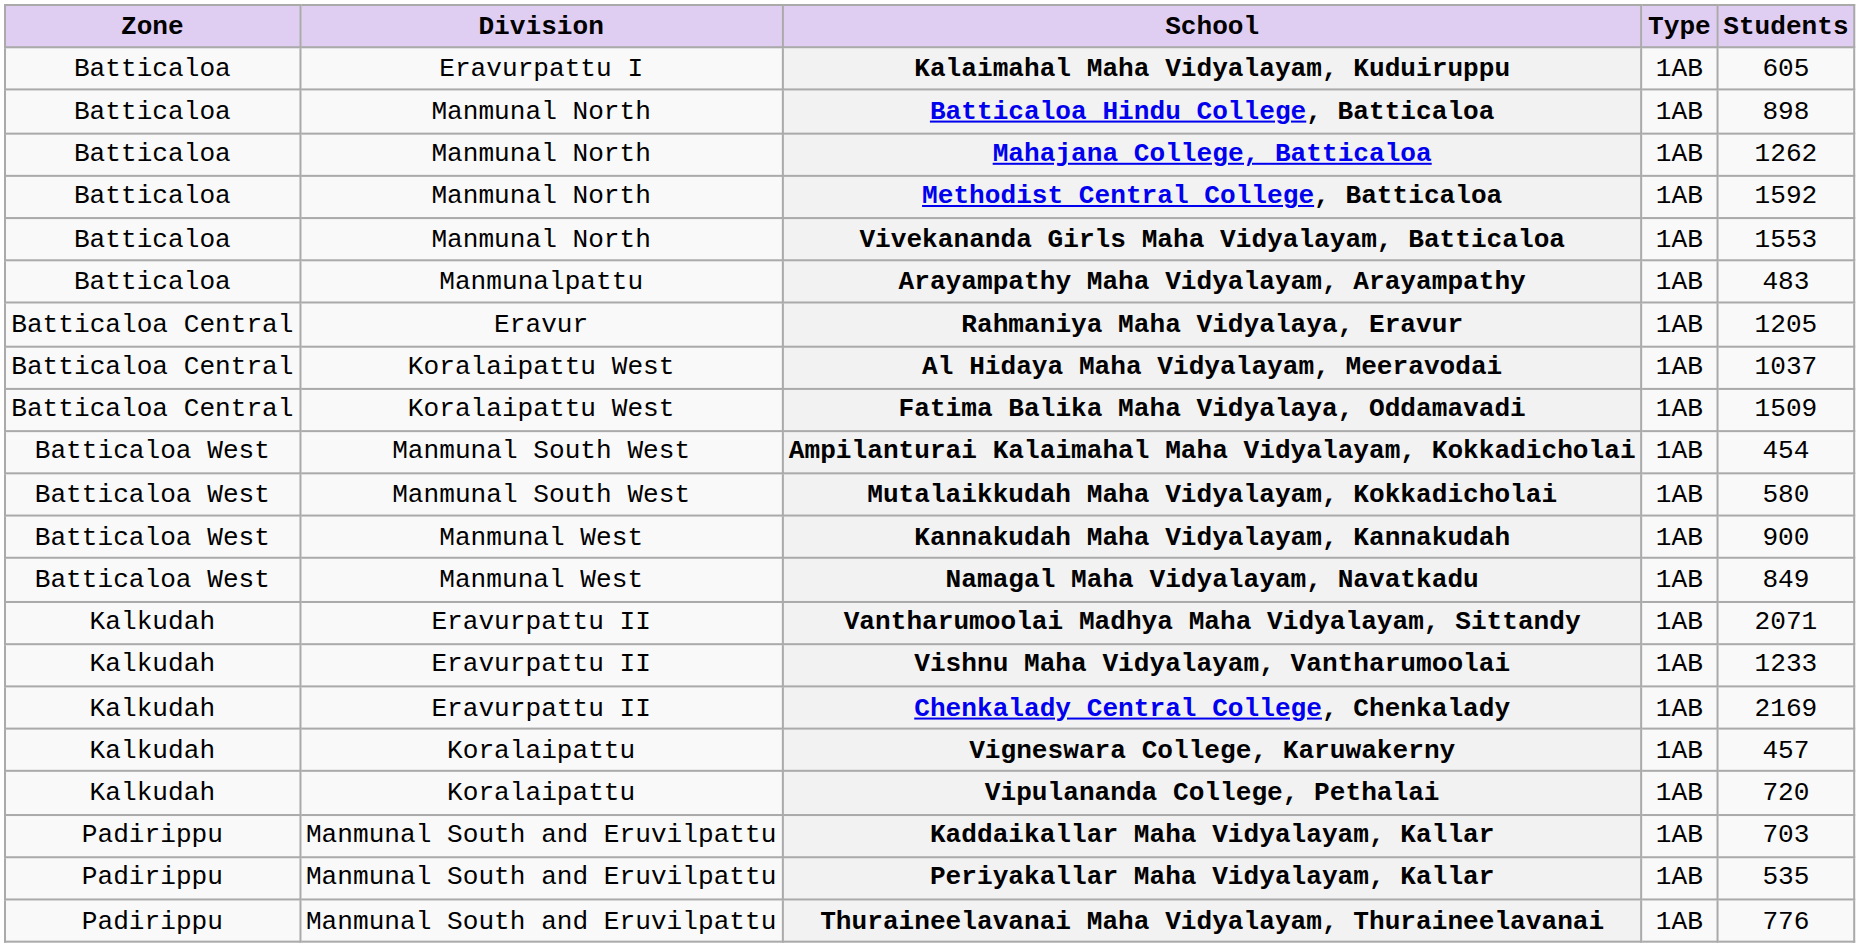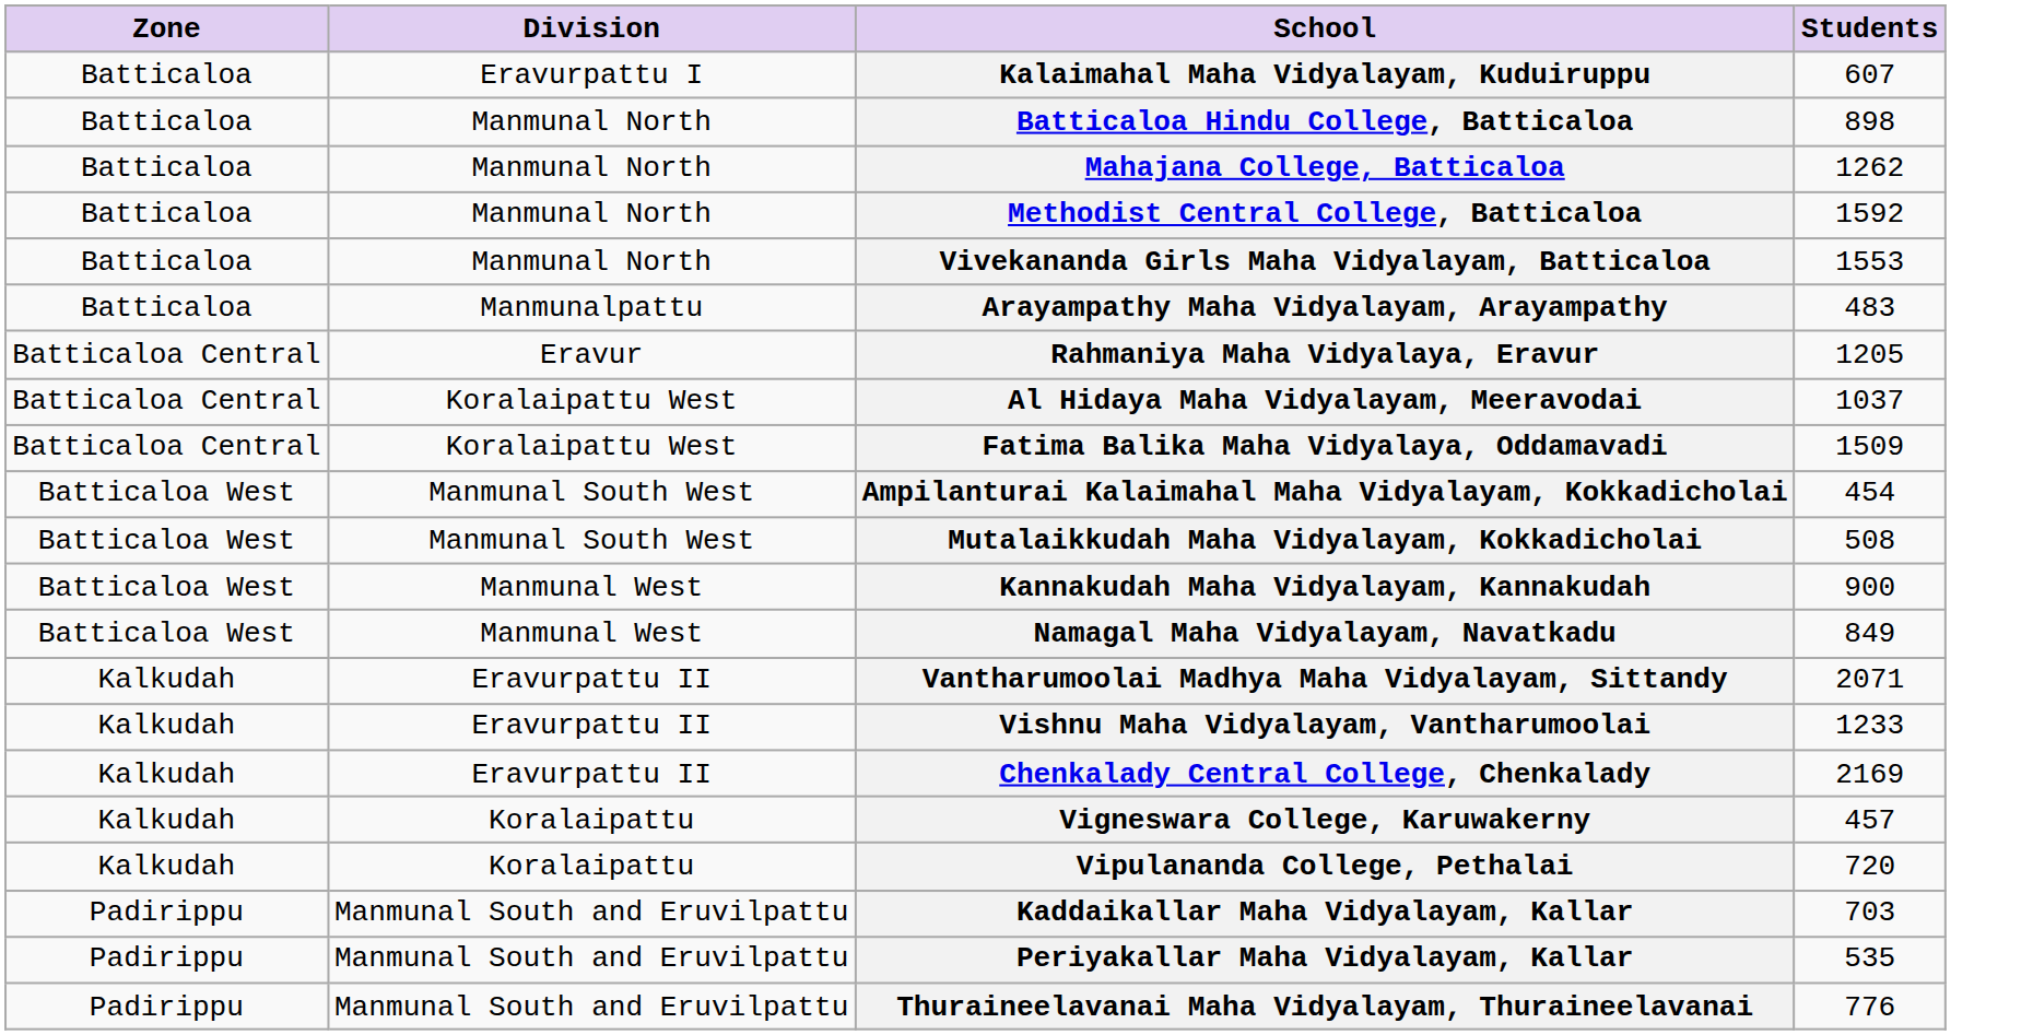 <table class="wikitable sortable" style="text-align:center; font-size:100%">
 <tr valign=bottom>
 <th style="background-color:#E0CEF2;">Zone</th>
 <th style="background-color:#E0CEF2;">Division</th>
 <th style="background-color:#E0CEF2;">School</th>
-<th style="background-color:#E0CEF2;">Type</th>
 <th style="background-color:#E0CEF2;">Students</th>
 </tr>
 <tr>
 <td>Batticaloa</td>
 <td>Eravurpattu I</td>
 <th>Kalaimahal Maha Vidyalayam, Kuduiruppu</th>
-<td>1AB</td>
-<td>605</td>
+<td>607</td>
 </tr>
 <tr>
 <td>Batticaloa</td>
 <td>Manmunal North</td>
 <th><a href='#'>Batticaloa Hindu College</a>, Batticaloa</th>
-<td>1AB</td>
 <td>898</td>
 </tr>
 <tr>
 <td>Batticaloa</td>
 <td>Manmunal North</td>
 <th><a href='#'>Mahajana College, Batticaloa</a></th>
-<td>1AB</td>
 <td>1262</td>
 </tr>
 <tr>
 <td>Batticaloa</td>
 <td>Manmunal North</td>
 <th><a href='#'>Methodist Central College</a>, Batticaloa</th>
-<td>1AB</td>
 <td>1592</td>
 </tr>
 <tr>
 <td>Batticaloa</td>
 <td>Manmunal North</td>
 <th>Vivekananda Girls Maha Vidyalayam, Batticaloa</th>
-<td>1AB</td>
 <td>1553</td>
 </tr>
 <tr>
 <td>Batticaloa</td>
 <td>Manmunalpattu</td>
 <th>Arayampathy Maha Vidyalayam, Arayampathy</th>
-<td>1AB</td>
 <td>483</td>
 </tr>
 <tr>
 <td>Batticaloa Central</td>
 <td>Eravur</td>
 <th>Rahmaniya Maha Vidyalaya, Eravur</th>
-<td>1AB</td>
 <td>1205</td>
 </tr>
 <tr>
 <td>Batticaloa Central</td>
 <td>Koralaipattu West</td>
 <th>Al Hidaya Maha Vidyalayam, Meeravodai</th>
-<td>1AB</td>
 <td>1037</td>
 </tr>
 <tr>
 <td>Batticaloa Central</td>
 <td>Koralaipattu West</td>
 <th>Fatima Balika Maha Vidyalaya, Oddamavadi</th>
-<td>1AB</td>
 <td>1509</td>
 </tr>
 <tr>
 <td>Batticaloa West</td>
 <td>Manmunal South West</td>
 <th>Ampilanturai Kalaimahal Maha Vidyalayam, Kokkadicholai</th>
-<td>1AB</td>
 <td>454</td>
 </tr>
 <tr>
 <td>Batticaloa West</td>
 <td>Manmunal South West</td>
 <th>Mutalaikkudah Maha Vidyalayam, Kokkadicholai</th>
-<td>1AB</td>
-<td>580</td>
+<td>508</td>
 </tr>
 <tr>
 <td>Batticaloa West</td>
 <td>Manmunal West</td>
 <th>Kannakudah Maha Vidyalayam, Kannakudah</th>
-<td>1AB</td>
 <td>900</td>
 </tr>
 <tr>
 <td>Batticaloa West</td>
 <td>Manmunal West</td>
 <th>Namagal Maha Vidyalayam, Navatkadu</th>
-<td>1AB</td>
 <td>849</td>
 </tr>
 <tr>
 <td>Kalkudah</td>
 <td>Eravurpattu II</td>
 <th>Vantharumoolai Madhya Maha Vidyalayam, Sittandy</th>
-<td>1AB</td>
 <td>2071</td>
 </tr>
 <tr>
 <td>Kalkudah</td>
 <td>Eravurpattu II</td>
 <th>Vishnu Maha Vidyalayam, Vantharumoolai</th>
-<td>1AB</td>
 <td>1233</td>
 </tr>
 <tr>
 <td>Kalkudah</td>
 <td>Eravurpattu II</td>
 <th><a href='#'>Chenkalady Central College</a>, Chenkalady</th>
-<td>1AB</td>
 <td>2169</td>
 </tr>
 <tr>
 <td>Kalkudah</td>
 <td>Koralaipattu</td>
 <th>Vigneswara College, Karuwakerny</th>
-<td>1AB</td>
 <td>457</td>
 </tr>
 <tr>
 <td>Kalkudah</td>
 <td>Koralaipattu</td>
 <th>Vipulananda College, Pethalai</th>
-<td>1AB</td>
 <td>720</td>
 </tr>
 <tr>
 <td>Padirippu</td>
 <td>Manmunal South and Eruvilpattu</td>
 <th>Kaddaikallar Maha Vidyalayam, Kallar</th>
-<td>1AB</td>
 <td>703</td>
 </tr>
 <tr>
 <td>Padirippu</td>
 <td>Manmunal South and Eruvilpattu</td>
 <th>Periyakallar Maha Vidyalayam, Kallar</th>
-<td>1AB</td>
 <td>535</td>
 </tr>
 <tr>
 <td>Padirippu</td>
 <td>Manmunal South and Eruvilpattu</td>
 <th>Thuraineelavanai Maha Vidyalayam, Thuraineelavanai</th>
-<td>1AB</td>
 <td>776</td>
 </tr>
 </table>
